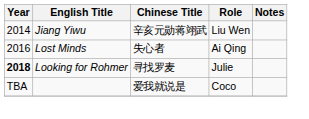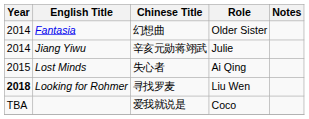 <table class="wikitable">
 <tr>
 <th>Year</th>
 <th>English Title</th>
 <th>Chinese Title</th>
 <th>Role</th>
 <th>Notes</th>
 </tr>
 <tr>
 <td>2014</td>
-<td><em>Jiang Yiwu</em></td>
-<td>辛亥元勋蒋翊武</td>
-<td>Liu Wen</td>
+<td><em><a href='#'>Fantasia</a></em></td>
+<td>幻想曲</td>
+<td>Older Sister</td>
 <td></td>
 </tr>
 <tr>
-<td>2016</td>
+<td>2014</td>
+<td><em>Jiang Yiwu</em></td>
+<td>辛亥元勋蒋翊武</td>
+<td>Julie</td>
+<td></td>
+</tr>
+<tr>
+<td>2015</td>
 <td><em>Lost Minds</em></td>
 <td>失心者</td>
 <td>Ai Qing</td>
 <td></td>
 </tr>
 <tr>
 <td><strong>2018</strong></td>
 <td><em>Looking for Rohmer</em></td>
 <td>寻找罗麦</td>
-<td>Julie</td>
+<td>Liu Wen</td>
 <td></td>
 </tr>
 <tr>
 <td>TBA</td>
 <td></td>
 <td>爱我就说是</td>
 <td>Coco</td>
 <td></td>
 </tr>
 <tr>
 </tr>
 </table>
